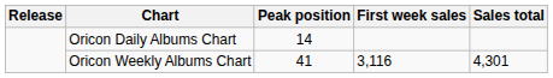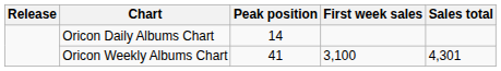 <table class="wikitable">
 <tr>
 <th>Release</th>
 <th>Chart</th>
 <th>Peak position</th>
 <th>First week sales</th>
 <th>Sales total</th>
 </tr>
 <tr>
 <td rowspan="3"></td>
 <td>Oricon Daily Albums Chart</td>
 <td align="center">14</td>
 <td></td>
 <td></td>
 </tr>
 <tr>
 <td>Oricon Weekly Albums Chart</td>
 <td align="center">41</td>
-<td>3,116</td>
+<td>3,100</td>
 <td>4,301</td>
 </tr>
 </table>
